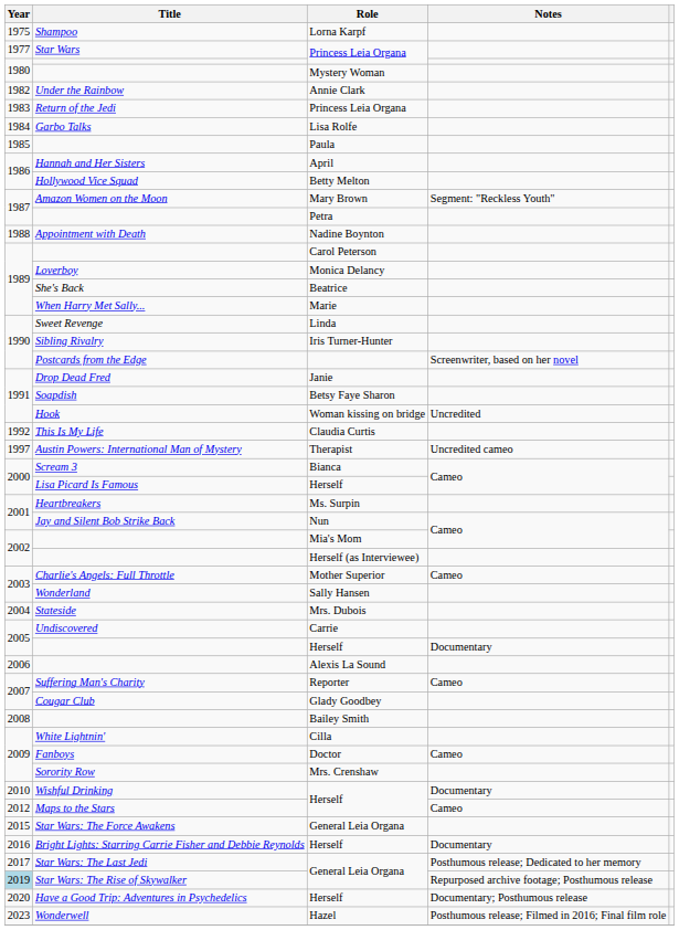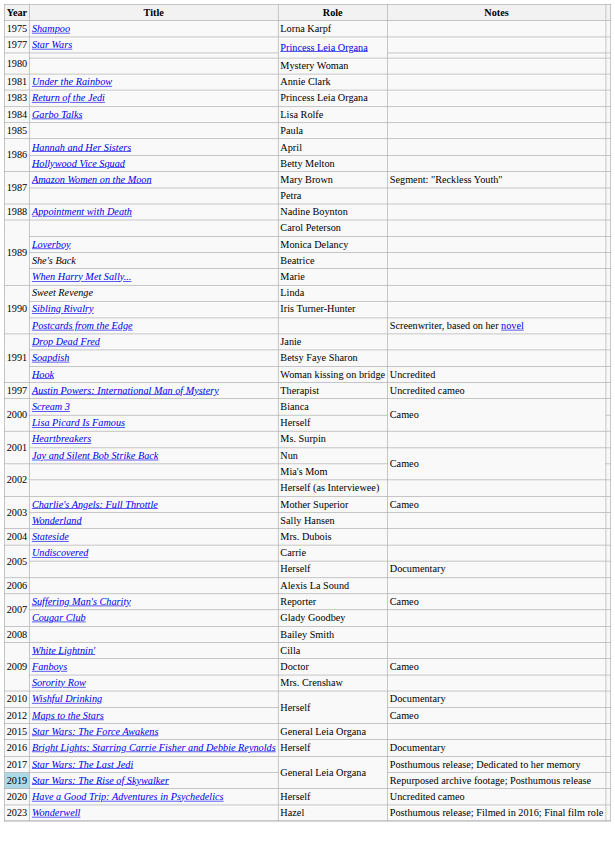 <table class="wikitable sortable plainrowheaders">
 <tr>
 <th scope="col">Year</th>
 <th scope="col">Title</th>
 <th scope="col">Role</th>
 <th scope="col" class="unsortable">Notes</th>
 <th scope="col" class="unsortable"></th>
 </tr>
 <tr>
 <td>1975</td>
 <td><em><a href='#'>Shampoo</a></em></td>
 <td>Lorna Karpf</td>
 <td></td>
 <td style="text-align:center;"></td>
 </tr>
 <tr>
 <td>1977</td>
 <td><em><a href='#'>Star Wars</a></em></td>
 <td rowspan="2"><a href='#'>Princess Leia Organa</a></td>
 <td></td>
 <td style="text-align:center;"></td>
 </tr>
 <tr>
 <td rowspan="2">1980</td>
 <td></td>
 <td></td>
 <td style="text-align:center;"></td>
 </tr>
 <tr>
 <td></td>
 <td>Mystery Woman</td>
 <td></td>
 <td style="text-align:center;"></td>
 </tr>
 <tr>
-<td>1982</td>
+<td>1981</td>
 <td><em><a href='#'>Under the Rainbow</a></em></td>
 <td>Annie Clark</td>
 <td></td>
 <td style="text-align:center;"></td>
 </tr>
 <tr>
 <td>1983</td>
 <td><em><a href='#'>Return of the Jedi</a></em></td>
 <td>Princess Leia Organa</td>
 <td></td>
 <td style="text-align:center;"></td>
 </tr>
 <tr>
 <td>1984</td>
 <td><em><a href='#'>Garbo Talks</a></em></td>
 <td>Lisa Rolfe</td>
 <td></td>
 <td style="text-align:center;"></td>
 </tr>
 <tr>
 <td>1985</td>
 <td></td>
 <td>Paula</td>
 <td></td>
 <td style="text-align:center;"></td>
 </tr>
 <tr>
 <td rowspan="2">1986</td>
 <td><em><a href='#'>Hannah and Her Sisters</a></em></td>
 <td>April</td>
 <td></td>
 <td style="text-align:center;"></td>
 </tr>
 <tr>
 <td><em><a href='#'>Hollywood Vice Squad</a></em></td>
 <td>Betty Melton</td>
 <td></td>
 <td style="text-align:center;"></td>
 </tr>
 <tr>
 <td rowspan="2">1987</td>
 <td><em><a href='#'>Amazon Women on the Moon</a></em></td>
 <td>Mary Brown</td>
 <td>Segment: "Reckless Youth"</td>
 <td style="text-align:center;"></td>
 </tr>
 <tr>
 <td></td>
 <td>Petra</td>
 <td></td>
 <td style="text-align:center;"></td>
 </tr>
 <tr>
 <td>1988</td>
 <td><em><a href='#'>Appointment with Death</a></em></td>
 <td>Nadine Boynton</td>
 <td></td>
 <td style="text-align:center;"></td>
 </tr>
 <tr>
 <td rowspan="4">1989</td>
 <td></td>
 <td>Carol Peterson</td>
 <td></td>
 <td style="text-align:center;"></td>
 </tr>
 <tr>
 <td><em><a href='#'>Loverboy</a></em></td>
 <td>Monica Delancy</td>
 <td></td>
 <td style="text-align:center;"></td>
 </tr>
 <tr>
 <td><em>She's Back</em></td>
 <td>Beatrice</td>
 <td></td>
 <td style="text-align:center;"></td>
 </tr>
 <tr>
 <td><em><a href='#'>When Harry Met Sally...</a></em></td>
 <td>Marie</td>
 <td></td>
 <td style="text-align:center;"></td>
 </tr>
 <tr>
 <td rowspan="3">1990</td>
 <td><em>Sweet Revenge</em></td>
 <td>Linda</td>
 <td></td>
 <td style="text-align:center;"></td>
 </tr>
 <tr>
 <td><em><a href='#'>Sibling Rivalry</a></em></td>
 <td>Iris Turner-Hunter</td>
 <td></td>
 <td style="text-align:center;"></td>
 </tr>
 <tr>
 <td><em><a href='#'>Postcards from the Edge</a></em></td>
 <td></td>
 <td>Screenwriter, based on her <a href='#'>novel</a></td>
 <td style="text-align:center;"></td>
 </tr>
 <tr>
 <td rowspan="3">1991</td>
 <td><em><a href='#'>Drop Dead Fred</a></em></td>
 <td>Janie</td>
 <td></td>
 <td style="text-align:center;"></td>
 </tr>
 <tr>
 <td><em><a href='#'>Soapdish</a></em></td>
 <td>Betsy Faye Sharon</td>
 <td></td>
 <td style="text-align:center;"></td>
 </tr>
 <tr>
 <td><em><a href='#'>Hook</a></em></td>
 <td>Woman kissing on bridge</td>
 <td>Uncredited</td>
-<td style="text-align:center;"></td>
-</tr>
-<tr>
-<td>1992</td>
-<td><em><a href='#'>This Is My Life</a></em></td>
-<td>Claudia Curtis</td>
-<td></td>
 <td style="text-align:center;"></td>
 </tr>
 <tr>
 <td>1997</td>
 <td><em><a href='#'>Austin Powers: International Man of Mystery</a></em></td>
 <td>Therapist</td>
 <td>Uncredited cameo</td>
 <td style="text-align:center;"></td>
 </tr>
 <tr>
 <td rowspan="2">2000</td>
 <td><em><a href='#'>Scream 3</a></em></td>
 <td>Bianca</td>
 <td rowspan="2">Cameo</td>
 <td style="text-align:center;"></td>
 </tr>
 <tr>
 <td><em><a href='#'>Lisa Picard Is Famous</a></em></td>
 <td>Herself</td>
 <td style="text-align:center;"></td>
 </tr>
 <tr>
 <td rowspan="2">2001</td>
 <td><em><a href='#'>Heartbreakers</a></em></td>
 <td>Ms. Surpin</td>
 <td></td>
 <td style="text-align:center;"></td>
 </tr>
 <tr>
 <td><em><a href='#'>Jay and Silent Bob Strike Back</a></em></td>
 <td>Nun</td>
 <td rowspan="2">Cameo</td>
 <td style="text-align:center;"></td>
 </tr>
 <tr>
 <td rowspan="2">2002</td>
 <td></td>
 <td>Mia's Mom</td>
 <td></td>
 </tr>
 <tr>
 <td></td>
 <td>Herself (as Interviewee)</td>
 <td></td>
 <td></td>
 </tr>
 <tr>
 <td rowspan="2">2003</td>
 <td><em><a href='#'>Charlie's Angels: Full Throttle</a></em></td>
 <td>Mother Superior</td>
 <td>Cameo</td>
 <td style="text-align:center;"></td>
 </tr>
 <tr>
 <td><em><a href='#'>Wonderland</a></em></td>
 <td>Sally Hansen</td>
 <td></td>
 <td style="text-align:center;"></td>
 </tr>
 <tr>
 <td>2004</td>
 <td><em><a href='#'>Stateside</a></em></td>
 <td>Mrs. Dubois</td>
 <td></td>
 <td></td>
 </tr>
 <tr>
 <td rowspan="2">2005</td>
 <td><em><a href='#'>Undiscovered</a></em></td>
 <td>Carrie</td>
 <td></td>
 <td></td>
 </tr>
 <tr>
 <td></td>
 <td>Herself</td>
 <td>Documentary</td>
 <td></td>
 </tr>
 <tr>
 <td>2006</td>
 <td></td>
 <td>Alexis La Sound</td>
 <td></td>
 <td></td>
 </tr>
 <tr>
 <td rowspan="2">2007</td>
 <td><em><a href='#'>Suffering Man's Charity</a></em></td>
 <td>Reporter</td>
 <td>Cameo</td>
 <td style="text-align:center;"></td>
 </tr>
 <tr>
 <td><em><a href='#'>Cougar Club</a></em></td>
 <td>Glady Goodbey</td>
 <td></td>
 <td style="text-align:center;"></td>
 </tr>
 <tr>
 <td>2008</td>
 <td></td>
 <td>Bailey Smith</td>
 <td></td>
 <td style="text-align:center;"></td>
 </tr>
 <tr>
 <td rowspan="3">2009</td>
 <td><em><a href='#'>White Lightnin'</a></em></td>
 <td>Cilla</td>
 <td></td>
 <td style="text-align:center;"></td>
 </tr>
 <tr>
 <td><em><a href='#'>Fanboys</a></em></td>
 <td>Doctor</td>
 <td>Cameo</td>
 <td style="text-align:center;"></td>
 </tr>
 <tr>
 <td><em><a href='#'>Sorority Row</a></em></td>
 <td>Mrs. Crenshaw</td>
 <td></td>
 <td style="text-align:center;"></td>
 </tr>
 <tr>
 <td>2010</td>
 <td><em><a href='#'>Wishful Drinking</a></em></td>
 <td rowspan="2">Herself</td>
 <td>Documentary</td>
 <td style="text-align:center;"></td>
 </tr>
 <tr>
 <td>2012</td>
 <td><em><a href='#'>Maps to the Stars</a></em></td>
 <td>Cameo</td>
 <td style="text-align:center;"></td>
 </tr>
 <tr>
 <td>2015</td>
 <td><em><a href='#'>Star Wars: The Force Awakens</a></em></td>
 <td>General Leia Organa</td>
 <td></td>
 <td style="text-align:center;"></td>
 </tr>
 <tr>
 <td>2016</td>
 <td><em><a href='#'>Bright Lights: Starring Carrie Fisher and Debbie Reynolds</a></em></td>
 <td>Herself</td>
 <td>Documentary</td>
 <td></td>
 </tr>
 <tr>
 <td>2017</td>
 <td><em><a href='#'>Star Wars: The Last Jedi</a></em></td>
 <td rowspan="2">General Leia Organa</td>
 <td>Posthumous release; Dedicated to her memory</td>
 <td></td>
 </tr>
 <tr>
 <td style="background: lightblue;">2019</td>
 <td><em><a href='#'>Star Wars: The Rise of Skywalker</a></em></td>
 <td>Repurposed archive footage; Posthumous release</td>
 <td></td>
 </tr>
 <tr>
 <td>2020</td>
 <td><em><a href='#'>Have a Good Trip: Adventures in Psychedelics</a></em></td>
 <td>Herself</td>
-<td>Documentary; Posthumous release</td>
+<td>Uncredited cameo</td>
 <td style="text-align:center;"></td>
 </tr>
 <tr>
 <td>2023</td>
 <td><em><a href='#'>Wonderwell</a></em></td>
 <td>Hazel</td>
 <td>Posthumous release; Filmed in 2016; Final film role</td>
 <td style="text-align:center;"></td>
 </tr>
 <tr>
 </tr>
 </table>
